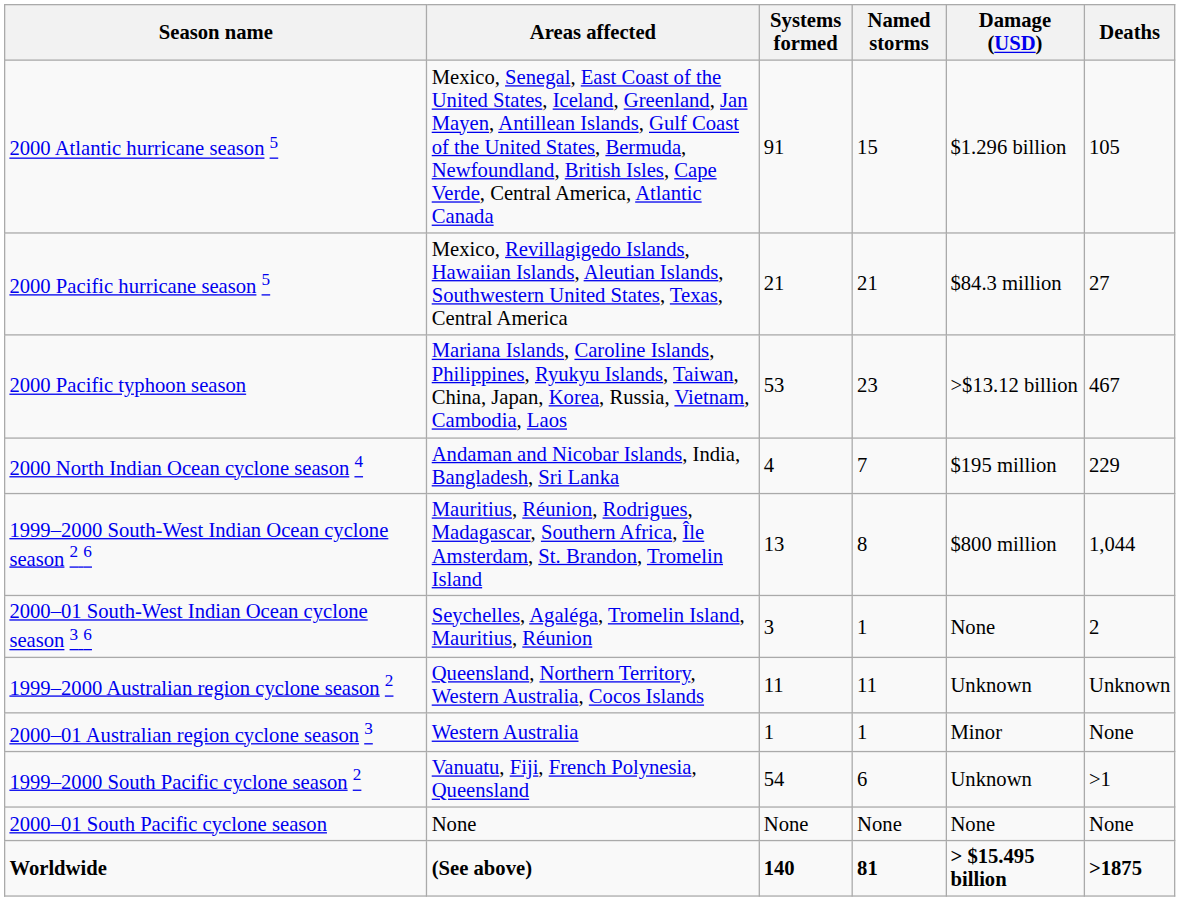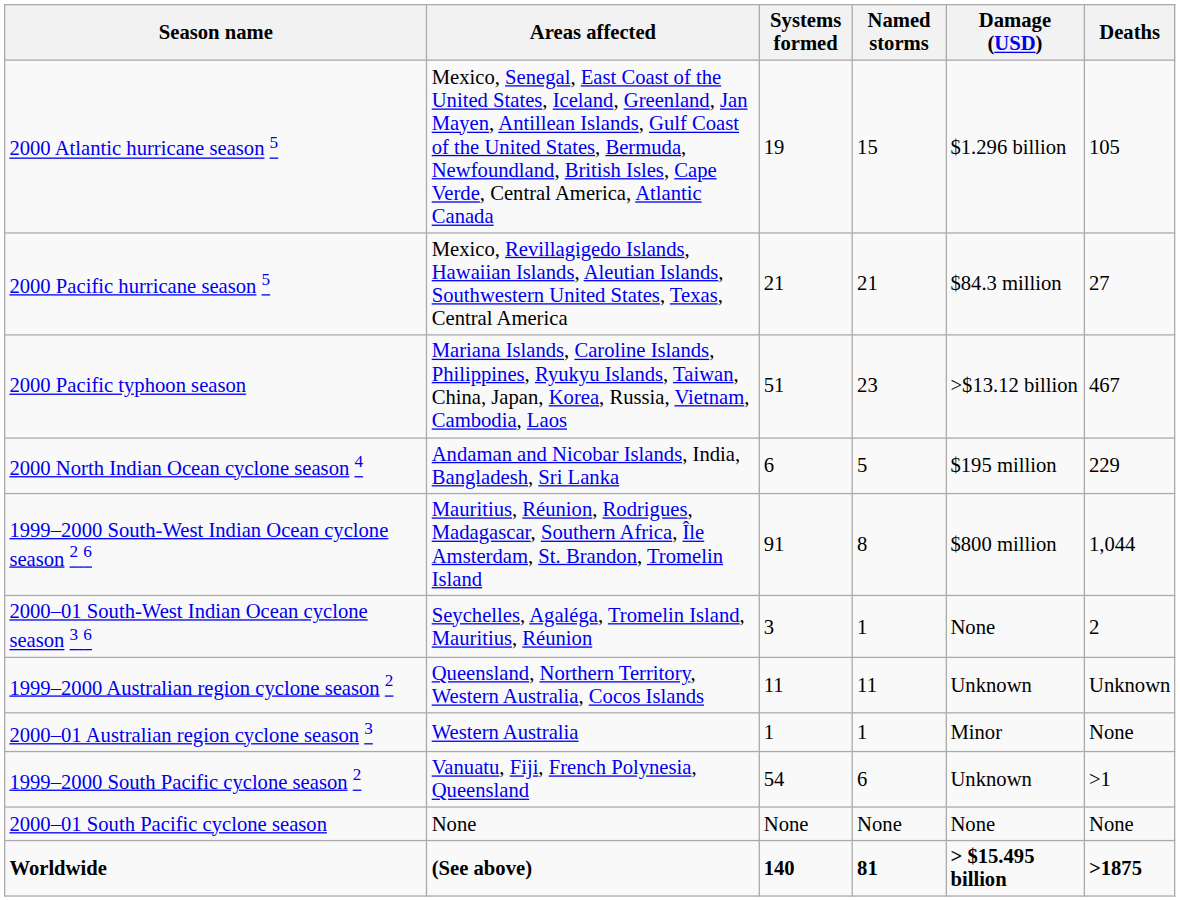 <table class="wikitable sortable">
 <tr>
 <th width="320"><strong>Season name</strong></th>
 <th width="250"><strong>Areas affected</strong></th>
 <th width="65"><strong>Systems formed</strong></th>
 <th width="65"><strong>Named storms</strong></th>
 <th width="100"><strong>Damage (<a href='#'>USD</a>)</strong></th>
 <th width="50"><strong>Deaths</strong></th>
 </tr>
 <tr>
 <td><a href='#'>2000 Atlantic hurricane season</a> <a href='#'><sup>5</sup></a></td>
 <td>Mexico, <a href='#'>Senegal</a>, <a href='#'>East Coast of the United States</a>, <a href='#'>Iceland</a>, <a href='#'>Greenland</a>, <a href='#'>Jan Mayen</a>, <a href='#'>Antillean Islands</a>, <a href='#'>Gulf Coast of the United States</a>, <a href='#'>Bermuda</a>, <a href='#'>Newfoundland</a>, <a href='#'>British Isles</a>, <a href='#'>Cape Verde</a>, Central America, <a href='#'>Atlantic Canada</a></td>
-<td>91</td>
+<td>19</td>
 <td>15</td>
 <td>$1.296 billion</td>
 <td>105</td>
 </tr>
 <tr>
 <td><a href='#'>2000 Pacific hurricane season</a> <a href='#'><sup>5</sup></a></td>
 <td>Mexico, <a href='#'>Revillagigedo Islands</a>, <a href='#'>Hawaiian Islands</a>, <a href='#'>Aleutian Islands</a>, <a href='#'>Southwestern United States</a>, <a href='#'>Texas</a>, Central America</td>
 <td>21</td>
 <td>21</td>
 <td>$84.3 million</td>
 <td>27</td>
 </tr>
 <tr>
 <td><a href='#'>2000 Pacific typhoon season</a></td>
 <td><a href='#'>Mariana Islands</a>, <a href='#'>Caroline Islands</a>, <a href='#'>Philippines</a>, <a href='#'>Ryukyu Islands</a>, <a href='#'>Taiwan</a>, China, Japan, <a href='#'>Korea</a>, Russia, <a href='#'>Vietnam</a>, <a href='#'>Cambodia</a>, <a href='#'>Laos</a></td>
-<td>53</td>
+<td>51</td>
 <td>23</td>
 <td>>$13.12 billion</td>
 <td>467</td>
 </tr>
 <tr>
 <td><a href='#'>2000 North Indian Ocean cyclone season</a> <a href='#'><sup>4</sup></a></td>
 <td><a href='#'>Andaman and Nicobar Islands</a>, India, <a href='#'>Bangladesh</a>, <a href='#'>Sri Lanka</a></td>
-<td>4</td>
-<td>7</td>
+<td>6</td>
+<td>5</td>
 <td>$195 million</td>
 <td>229</td>
 </tr>
 <tr>
 <td><a href='#'>1999–2000 South-West Indian Ocean cyclone season</a> <a href='#'><sup>2</sup> <sup>6</sup></a></td>
 <td><a href='#'>Mauritius</a>, <a href='#'>Réunion</a>, <a href='#'>Rodrigues</a>, <a href='#'>Madagascar</a>, <a href='#'>Southern Africa</a>, <a href='#'>Île Amsterdam</a>, <a href='#'>St. Brandon</a>, <a href='#'>Tromelin Island</a></td>
-<td>13</td>
+<td>91</td>
 <td>8</td>
 <td>$800 million</td>
 <td>1,044</td>
 </tr>
 <tr>
 <td><a href='#'>2000–01 South-West Indian Ocean cyclone season</a> <a href='#'><sup>3</sup> <sup>6</sup></a></td>
 <td><a href='#'>Seychelles</a>, <a href='#'>Agaléga</a>, <a href='#'>Tromelin Island</a>, <a href='#'>Mauritius</a>, <a href='#'>Réunion</a></td>
 <td>3</td>
 <td>1</td>
 <td>None</td>
 <td>2</td>
 </tr>
 <tr>
 <td><a href='#'>1999–2000 Australian region cyclone season</a> <a href='#'><sup>2</sup></a></td>
 <td><a href='#'>Queensland</a>, <a href='#'>Northern Territory</a>, <a href='#'>Western Australia</a>, <a href='#'>Cocos Islands</a></td>
 <td>11</td>
 <td>11</td>
 <td>Unknown</td>
 <td>Unknown</td>
 </tr>
 <tr>
 <td><a href='#'>2000–01 Australian region cyclone season</a> <a href='#'><sup>3</sup></a></td>
 <td><a href='#'>Western Australia</a></td>
 <td>1</td>
 <td>1</td>
 <td>Minor</td>
 <td>None</td>
 </tr>
 <tr>
 <td><a href='#'>1999–2000 South Pacific cyclone season</a> <a href='#'><sup>2</sup></a></td>
 <td><a href='#'>Vanuatu</a>, <a href='#'>Fiji</a>, <a href='#'>French Polynesia</a>, <a href='#'>Queensland</a></td>
 <td>54</td>
 <td>6</td>
 <td>Unknown</td>
 <td>>1</td>
 </tr>
 <tr>
 <td><a href='#'>2000–01 South Pacific cyclone season</a></td>
 <td>None</td>
 <td>None</td>
 <td>None</td>
 <td>None</td>
 <td>None</td>
 </tr>
 <tr>
 <td><strong>Worldwide</strong></td>
 <td><strong>(See above)</strong></td>
 <td><strong>140</strong></td>
 <td><strong>81</strong></td>
 <td><strong>> $15.495 billion</strong></td>
 <td><strong>>1875</strong></td>
 </tr>
 </table>
